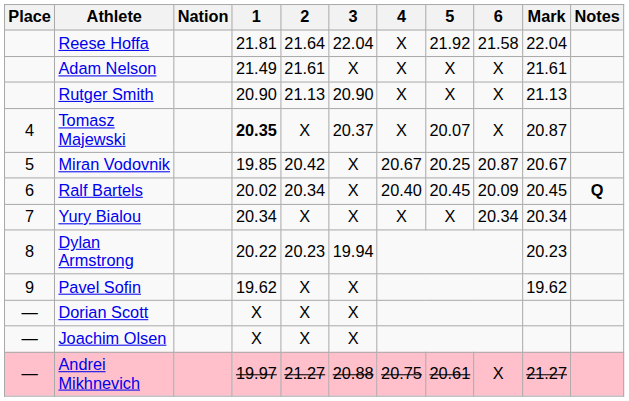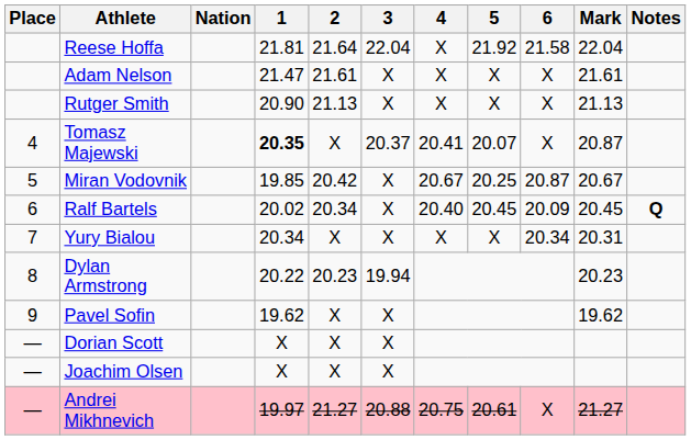 <table class="wikitable sortable" style="text-align:center">
 <tr>
 <th>Place</th>
 <th>Athlete</th>
 <th>Nation</th>
 <th>1</th>
 <th>2</th>
 <th>3</th>
 <th>4</th>
 <th>5</th>
 <th>6</th>
 <th>Mark</th>
 <th>Notes</th>
 </tr>
 <tr>
 <td></td>
 <td style="text-align:left"><a href='#'>Reese Hoffa</a></td>
 <td align=left></td>
 <td>21.81</td>
 <td>21.64</td>
 <td>22.04</td>
 <td>X</td>
 <td>21.92</td>
 <td>21.58</td>
 <td>22.04</td>
 <td></td>
 </tr>
 <tr>
 <td></td>
 <td style="text-align:left"><a href='#'>Adam Nelson</a></td>
 <td align=left></td>
-<td>21.49</td>
+<td>21.47</td>
 <td>21.61</td>
 <td>X</td>
 <td>X</td>
 <td>X</td>
 <td>X</td>
 <td>21.61</td>
 <td></td>
 </tr>
 <tr>
 <td></td>
 <td style="text-align:left"><a href='#'>Rutger Smith</a></td>
 <td align=left></td>
 <td>20.90</td>
 <td>21.13</td>
-<td>20.90</td>
+<td>X</td>
 <td>X</td>
 <td>X</td>
 <td>X</td>
 <td>21.13</td>
 <td></td>
 </tr>
 <tr>
 <td>4</td>
 <td style="text-align:left"><a href='#'>Tomasz Majewski</a></td>
 <td align=left></td>
 <td><strong>20.35</strong></td>
 <td>X</td>
 <td>20.37</td>
-<td>X</td>
+<td>20.41</td>
 <td>20.07</td>
 <td>X</td>
 <td>20.87</td>
 <td></td>
 </tr>
 <tr>
 <td>5</td>
 <td style="text-align:left"><a href='#'>Miran Vodovnik</a></td>
 <td align=left></td>
 <td>19.85</td>
 <td>20.42</td>
 <td>X</td>
 <td>20.67</td>
 <td>20.25</td>
 <td>20.87</td>
 <td>20.67</td>
 <td></td>
 </tr>
 <tr>
 <td>6</td>
 <td style="text-align:left"><a href='#'>Ralf Bartels</a></td>
 <td align=left></td>
 <td>20.02</td>
 <td>20.34</td>
 <td>X</td>
 <td>20.40</td>
 <td>20.45</td>
 <td>20.09</td>
 <td>20.45</td>
 <td><strong>Q</strong></td>
 </tr>
 <tr>
 <td>7</td>
 <td style="text-align:left"><a href='#'>Yury Bialou</a></td>
 <td align=left></td>
 <td>20.34</td>
 <td>X</td>
 <td>X</td>
 <td>X</td>
 <td>X</td>
 <td>20.34</td>
-<td>20.34</td>
+<td>20.31</td>
 <td></td>
 </tr>
 <tr>
 <td>8</td>
 <td style="text-align:left"><a href='#'>Dylan Armstrong</a></td>
 <td align=left></td>
 <td>20.22</td>
 <td>20.23</td>
 <td>19.94</td>
 <td colspan="3"></td>
 <td>20.23</td>
 <td></td>
 </tr>
 <tr>
 <td>9</td>
 <td style="text-align:left"><a href='#'>Pavel Sofin</a></td>
 <td align=left></td>
 <td>19.62</td>
 <td>X</td>
 <td>X</td>
 <td colspan="3"></td>
 <td>19.62</td>
 <td></td>
 </tr>
 <tr>
 <td>—</td>
 <td style="text-align:left"><a href='#'>Dorian Scott</a></td>
 <td align=left></td>
 <td>X</td>
 <td>X</td>
 <td>X</td>
 <td colspan="3"></td>
 <td></td>
 <td></td>
 </tr>
 <tr>
 <td>—</td>
 <td style="text-align:left"><a href='#'>Joachim Olsen</a></td>
 <td align=left></td>
 <td>X</td>
 <td>X</td>
 <td>X</td>
 <td colspan="3"></td>
 <td></td>
 <td></td>
 </tr>
 <tr bgcolor=pink>
 <td>—</td>
 <td style="text-align:left"><a href='#'>Andrei Mikhnevich</a></td>
 <td align=left></td>
 <td><s>19.97 </s></td>
 <td><s>21.27 </s></td>
 <td><s>20.88 </s></td>
 <td><s>20.75 </s></td>
 <td><s>20.61 </s></td>
 <td>X</td>
 <td><s>21.27 </s></td>
 <td></td>
 </tr>
 </table>
